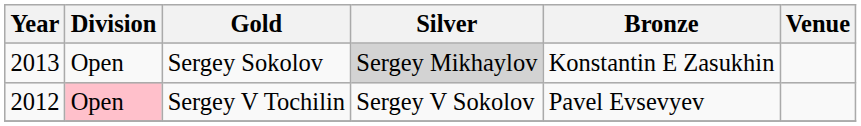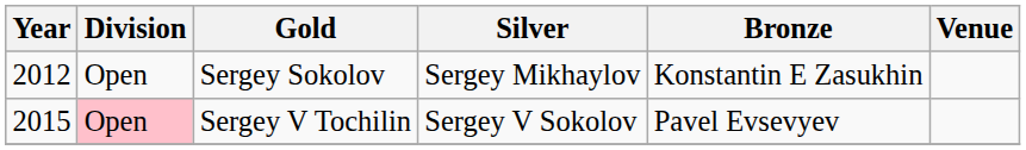 <table class="wikitable sortable" style="text-align: left;">
 <tr>
 <th>Year</th>
 <th>Division</th>
 <th> Gold</th>
 <th> Silver</th>
 <th> Bronze</th>
 <th>Venue</th>
 </tr>
 <tr>
-<td>2013</td>
+<td>2012</td>
 <td>Open</td>
 <td> Sergey Sokolov</td>
-<td style="background: lightgrey;"> Sergey Mikhaylov</td>
+<td> Sergey Mikhaylov</td>
 <td> Konstantin E Zasukhin</td>
 <td></td>
 </tr>
 <tr>
-<td>2012</td>
+<td>2015</td>
 <td style="background: pink;">Open</td>
 <td> Sergey V Tochilin</td>
 <td> Sergey V Sokolov</td>
 <td> Pavel Evsevyev</td>
 <td></td>
 </tr>
 <tr>
 </tr>
 </table>
